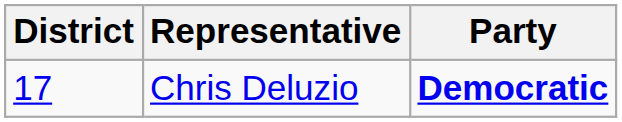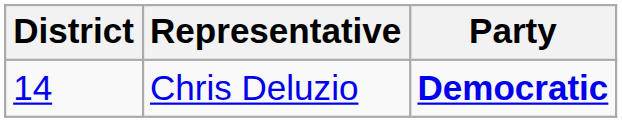 <table class="wikitable">
 <tr>
 <th>District</th>
 <th>Representative</th>
 <th>Party</th>
 </tr>
 <tr>
-<td><a href='#'>17</a></td>
+<td><a href='#'>14</a></td>
 <td><a href='#'>Chris Deluzio</a></td>
 <td><strong><a href='#'>Democratic</a></strong></td>
 </tr>
 </table>
